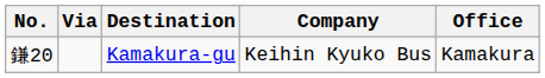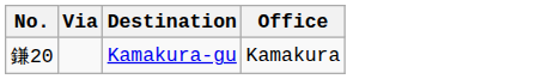 <table class="wikitable">
 <tr>
 <th>No.</th>
 <th>Via</th>
 <th>Destination</th>
-<th>Company</th>
 <th>Office</th>
 </tr>
 <tr>
 <td>鎌20</td>
 <td></td>
 <td><a href='#'>Kamakura-gu</a></td>
-<td rowspan="1">Keihin Kyuko Bus</td>
 <td rowspan="1">Kamakura</td>
 </tr>
 </table>
